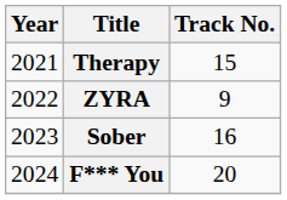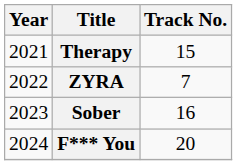 <table class="wikitable plainrowheaders" style="text-align:center;">
 <tr>
 <th>Year</th>
 <th>Title</th>
 <th>Track No.</th>
 </tr>
 <tr>
 <td>2021</td>
 <th>Therapy</th>
 <td>15</td>
 </tr>
 <tr>
 <td>2022</td>
 <th>ZYRA</th>
-<td>9</td>
+<td>7</td>
 </tr>
 <tr>
 <td>2023</td>
 <th>Sober</th>
 <td>16</td>
 </tr>
 <tr>
 <td>2024</td>
 <th>F*** You</th>
 <td>20</td>
 </tr>
 <tr>
 </tr>
 </table>
